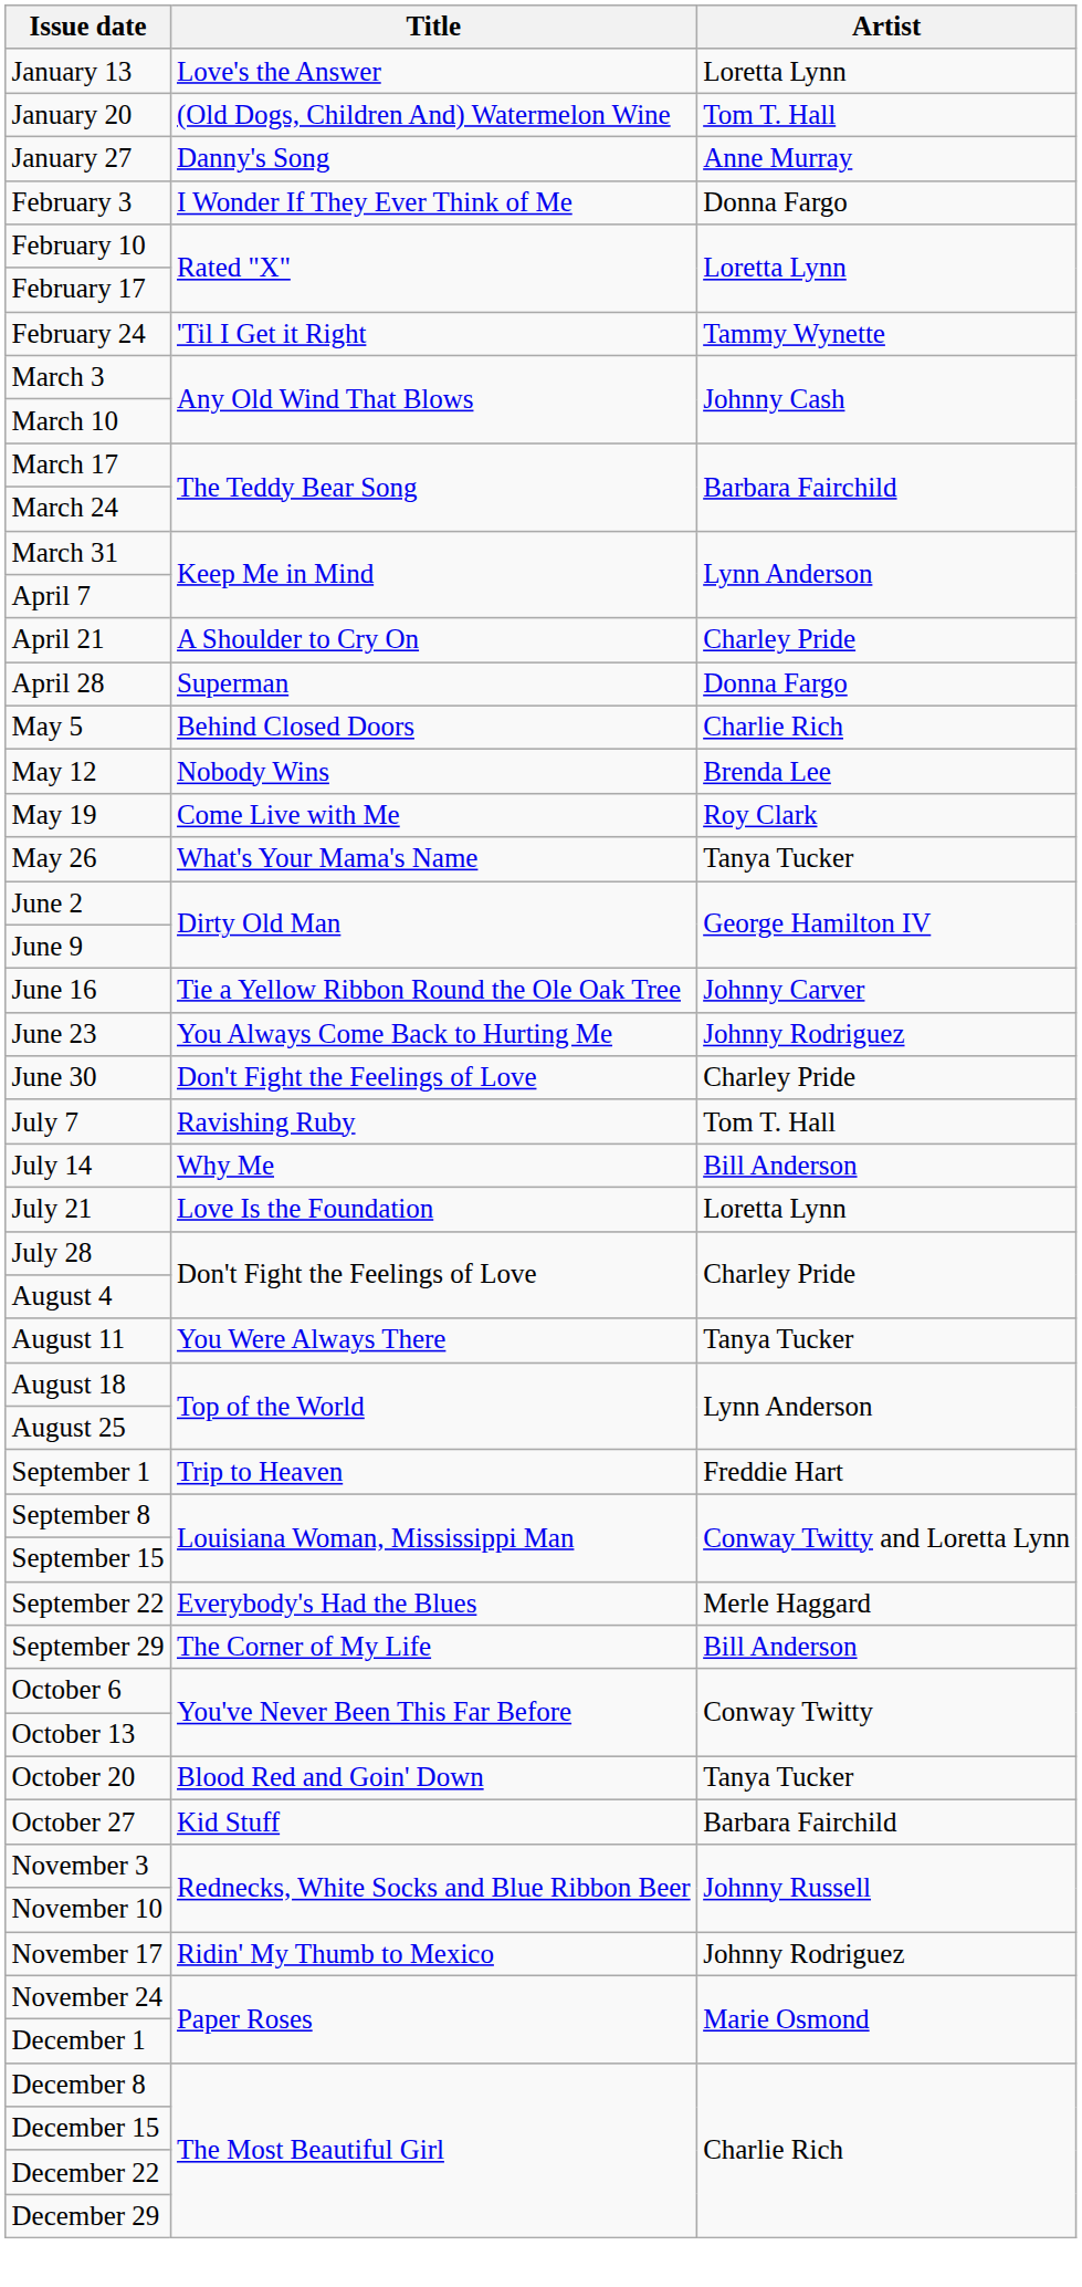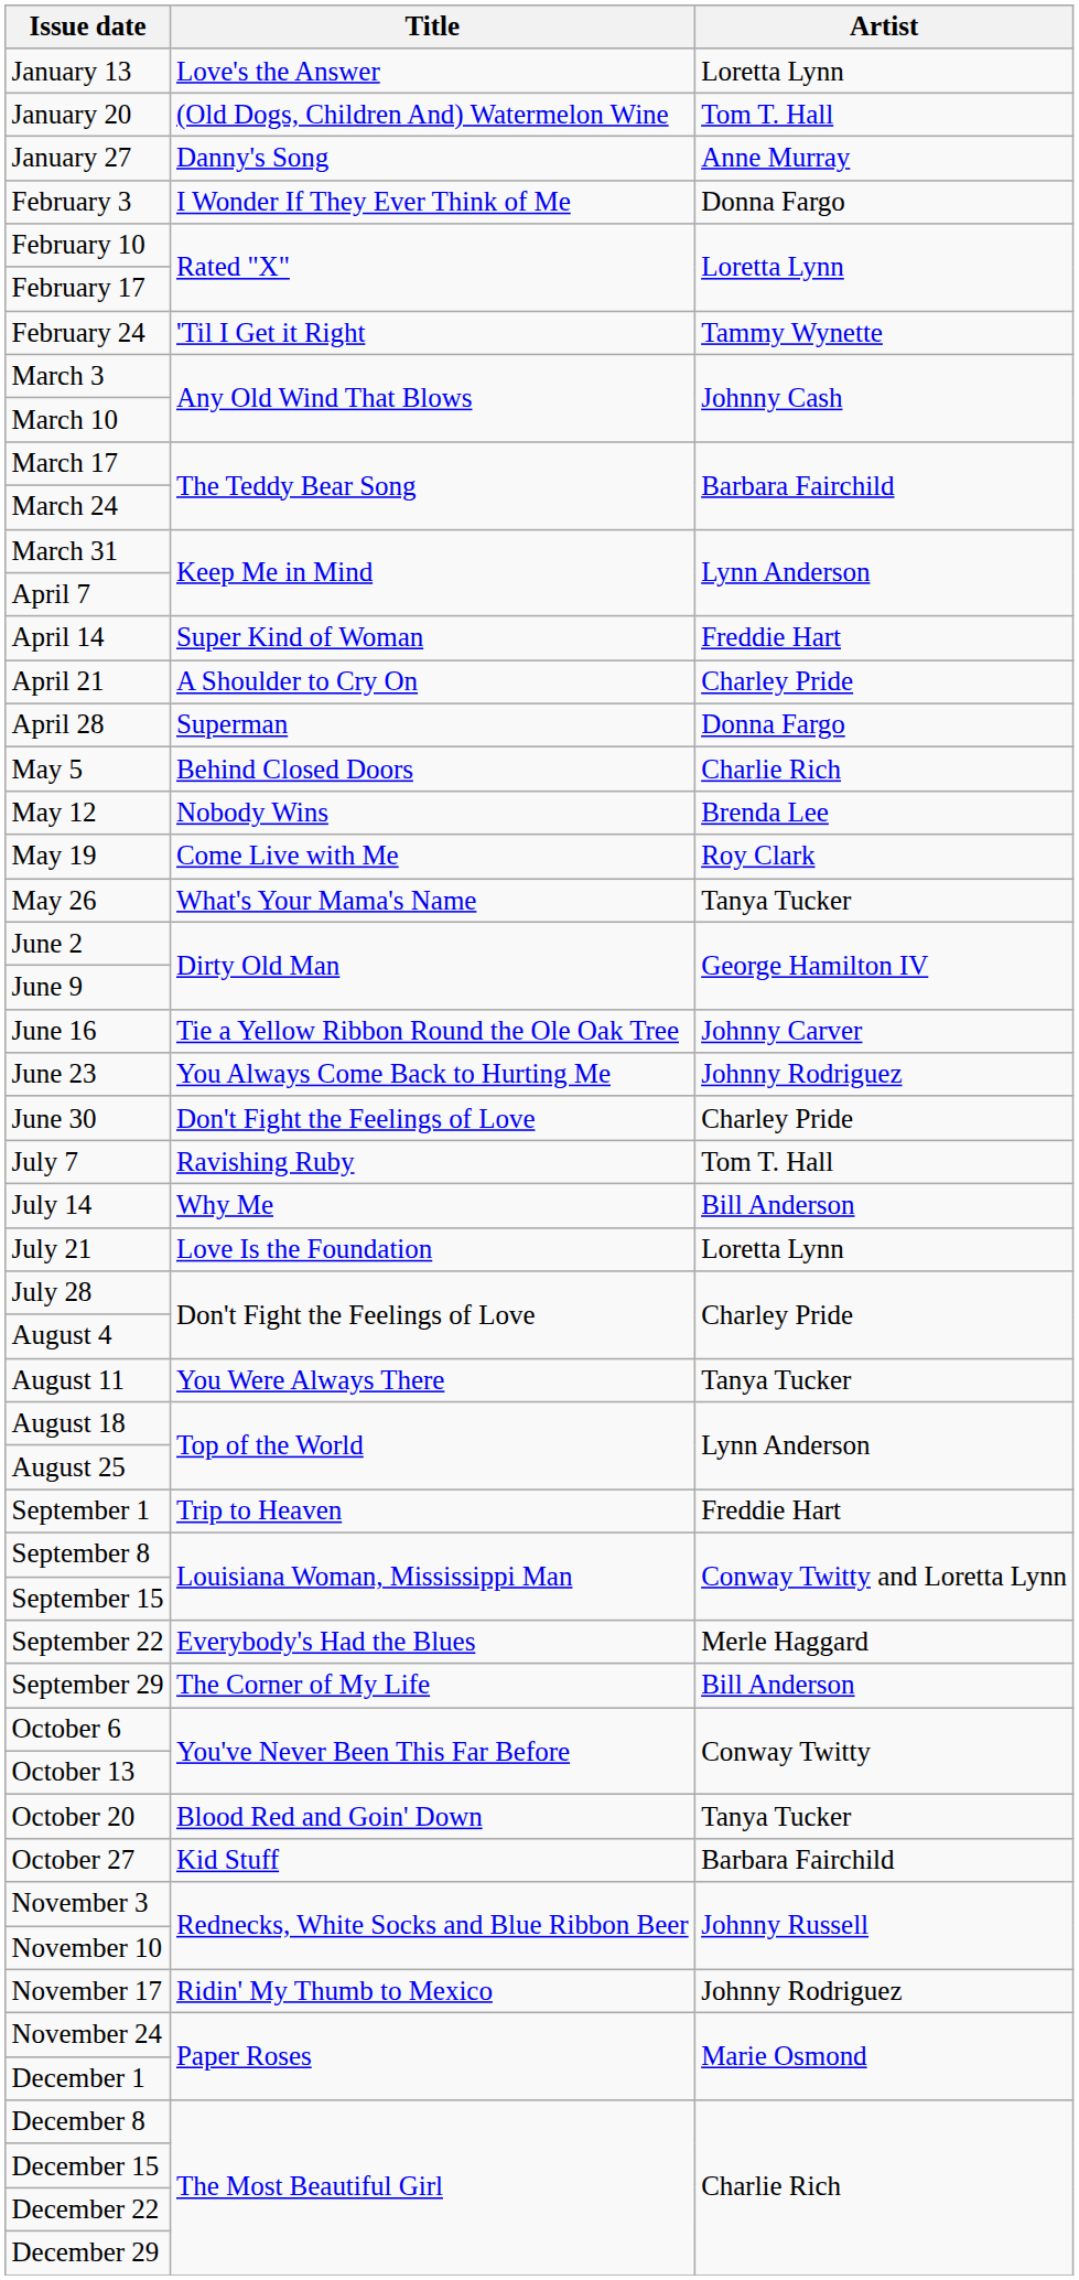 <table class="wikitable">
 <tr>
 <th>Issue date</th>
 <th>Title</th>
 <th>Artist</th>
 </tr>
 <tr>
 <td>January 13</td>
 <td><a href='#'>Love's the Answer</a></td>
 <td>Loretta Lynn</td>
 </tr>
 <tr>
 <td>January 20</td>
 <td><a href='#'>(Old Dogs, Children And) Watermelon Wine</a></td>
 <td><a href='#'>Tom T. Hall</a></td>
 </tr>
 <tr>
 <td>January 27</td>
 <td><a href='#'>Danny's Song</a></td>
 <td><a href='#'>Anne Murray</a></td>
 </tr>
 <tr>
 <td>February 3</td>
 <td><a href='#'>I Wonder If They Ever Think of Me</a></td>
 <td>Donna Fargo</td>
 </tr>
 <tr>
 <td>February 10</td>
 <td rowspan=2><a href='#'>Rated "X"</a></td>
 <td rowspan=2><a href='#'>Loretta Lynn</a></td>
 </tr>
 <tr>
 <td>February 17</td>
 </tr>
 <tr>
 <td>February 24</td>
 <td><a href='#'>'Til I Get it Right</a></td>
 <td><a href='#'>Tammy Wynette</a></td>
 </tr>
 <tr>
 <td>March 3</td>
 <td rowspan=2><a href='#'>Any Old Wind That Blows</a></td>
 <td rowspan=2><a href='#'>Johnny Cash</a></td>
 </tr>
 <tr>
 <td>March 10</td>
 </tr>
 <tr>
 <td>March 17</td>
 <td rowspan=2><a href='#'>The Teddy Bear Song</a></td>
 <td rowspan=2><a href='#'>Barbara Fairchild</a></td>
 </tr>
 <tr>
 <td>March 24</td>
 </tr>
 <tr>
 <td>March 31</td>
 <td rowspan=2><a href='#'>Keep Me in Mind</a></td>
 <td rowspan=2><a href='#'>Lynn Anderson</a></td>
 </tr>
 <tr>
 <td>April 7</td>
+</tr>
+<tr>
+<td>April 14</td>
+<td><a href='#'>Super Kind of Woman</a></td>
+<td><a href='#'>Freddie Hart</a></td>
 </tr>
 <tr>
 <td>April 21</td>
 <td><a href='#'>A Shoulder to Cry On</a></td>
 <td><a href='#'>Charley Pride</a></td>
 </tr>
 <tr>
 <td>April 28</td>
 <td><a href='#'>Superman</a></td>
 <td><a href='#'>Donna Fargo</a></td>
 </tr>
 <tr>
 <td>May 5</td>
 <td><a href='#'>Behind Closed Doors</a></td>
 <td><a href='#'>Charlie Rich</a></td>
 </tr>
 <tr>
 <td>May 12</td>
 <td><a href='#'>Nobody Wins</a></td>
 <td><a href='#'>Brenda Lee</a></td>
 </tr>
 <tr>
 <td>May 19</td>
 <td><a href='#'>Come Live with Me</a></td>
 <td><a href='#'>Roy Clark</a></td>
 </tr>
 <tr>
 <td>May 26</td>
 <td><a href='#'>What's Your Mama's Name</a></td>
 <td>Tanya Tucker</td>
 </tr>
 <tr>
 <td>June 2</td>
 <td rowspan=2><a href='#'>Dirty Old Man</a></td>
 <td rowspan=2><a href='#'>George Hamilton IV</a></td>
 </tr>
 <tr>
 <td>June 9</td>
 </tr>
 <tr>
 <td>June 16</td>
 <td><a href='#'>Tie a Yellow Ribbon Round the Ole Oak Tree</a></td>
 <td><a href='#'>Johnny Carver</a></td>
 </tr>
 <tr>
 <td>June 23</td>
 <td><a href='#'>You Always Come Back to Hurting Me</a></td>
 <td><a href='#'>Johnny Rodriguez</a></td>
 </tr>
 <tr>
 <td>June 30</td>
 <td><a href='#'>Don't Fight the Feelings of Love</a></td>
 <td>Charley Pride</td>
 </tr>
 <tr>
 <td>July 7</td>
 <td><a href='#'>Ravishing Ruby</a></td>
 <td>Tom T. Hall</td>
 </tr>
 <tr>
 <td>July 14</td>
 <td><a href='#'>Why Me</a></td>
 <td><a href='#'>Bill Anderson</a></td>
 </tr>
 <tr>
 <td>July 21</td>
 <td><a href='#'>Love Is the Foundation</a></td>
 <td>Loretta Lynn</td>
 </tr>
 <tr>
 <td>July 28</td>
 <td rowspan=2>Don't Fight the Feelings of Love</td>
 <td rowspan=2>Charley Pride</td>
 </tr>
 <tr>
 <td>August 4</td>
 </tr>
 <tr>
 <td>August 11</td>
 <td><a href='#'>You Were Always There</a></td>
 <td>Tanya Tucker</td>
 </tr>
 <tr>
 <td>August 18</td>
 <td rowspan=2><a href='#'>Top of the World</a></td>
 <td rowspan=2>Lynn Anderson</td>
 </tr>
 <tr>
 <td>August 25</td>
 </tr>
 <tr>
 <td>September 1</td>
 <td><a href='#'>Trip to Heaven</a></td>
 <td>Freddie Hart</td>
 </tr>
 <tr>
 <td>September 8</td>
 <td rowspan=2><a href='#'>Louisiana Woman, Mississippi Man</a></td>
 <td rowspan=2><a href='#'>Conway Twitty</a> and Loretta Lynn</td>
 </tr>
 <tr>
 <td>September 15</td>
 </tr>
 <tr>
 <td>September 22</td>
 <td><a href='#'>Everybody's Had the Blues</a></td>
 <td>Merle Haggard</td>
 </tr>
 <tr>
 <td>September 29</td>
 <td><a href='#'>The Corner of My Life</a></td>
 <td><a href='#'>Bill Anderson</a></td>
 </tr>
 <tr>
 <td>October 6</td>
 <td rowspan=2><a href='#'>You've Never Been This Far Before</a></td>
 <td rowspan=2>Conway Twitty</td>
 </tr>
 <tr>
 <td>October 13</td>
 </tr>
 <tr>
 <td>October 20</td>
 <td><a href='#'>Blood Red and Goin' Down</a></td>
 <td>Tanya Tucker</td>
 </tr>
 <tr>
 <td>October 27</td>
 <td><a href='#'>Kid Stuff</a></td>
 <td>Barbara Fairchild</td>
 </tr>
 <tr>
 <td>November 3</td>
 <td rowspan=2><a href='#'>Rednecks, White Socks and Blue Ribbon Beer</a></td>
 <td rowspan=2><a href='#'>Johnny Russell</a></td>
 </tr>
 <tr>
 <td>November 10</td>
 </tr>
 <tr>
 <td>November 17</td>
 <td><a href='#'>Ridin' My Thumb to Mexico</a></td>
 <td>Johnny Rodriguez</td>
 </tr>
 <tr>
 <td>November 24</td>
 <td rowspan=2><a href='#'>Paper Roses</a></td>
 <td rowspan=2><a href='#'>Marie Osmond</a></td>
 </tr>
 <tr>
 <td>December 1</td>
 </tr>
 <tr>
 <td>December 8</td>
 <td rowspan=4><a href='#'>The Most Beautiful Girl</a></td>
 <td rowspan=4>Charlie Rich</td>
 </tr>
 <tr>
 <td>December 15</td>
 </tr>
 <tr>
 <td>December 22</td>
 </tr>
 <tr>
 <td>December 29</td>
 </tr>
 </table>
